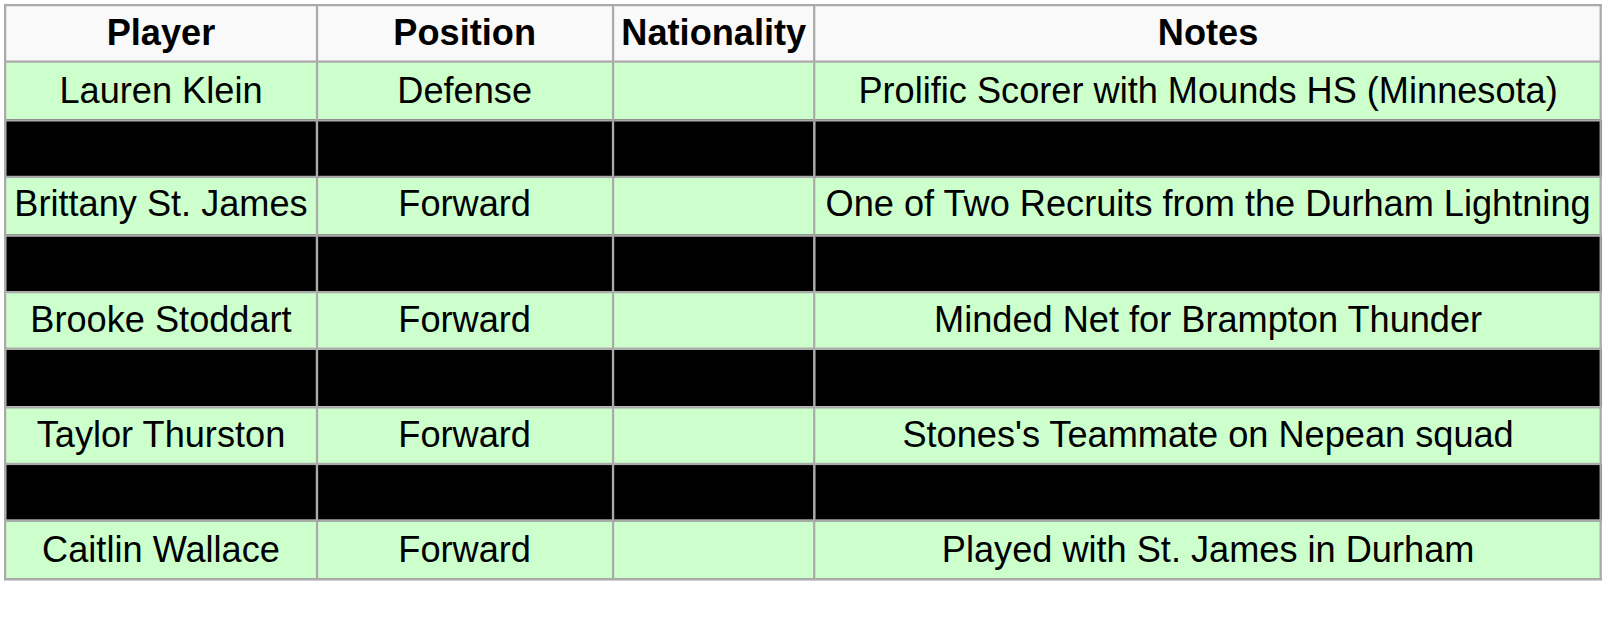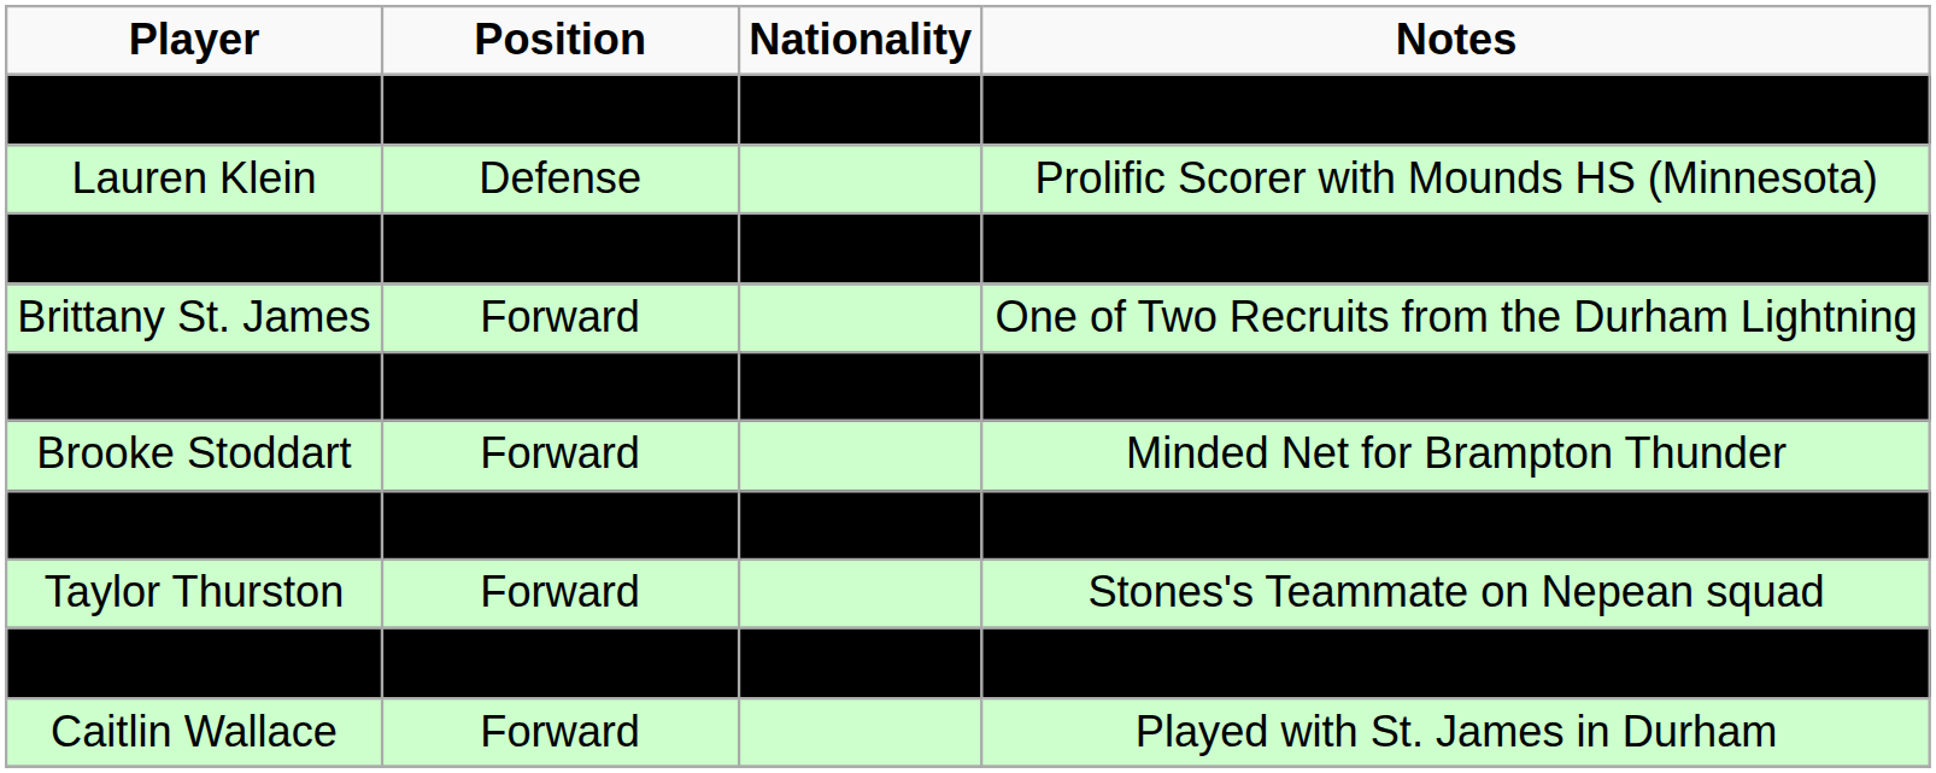 <table class="wikitable" width="80%">
 <tr align="center"  style=>
 <td><strong>Player</strong></td>
 <td><strong>Position</strong></td>
 <td><strong>Nationality</strong></td>
 <td><strong>Notes</strong></td>
+</tr>
+<tr align="center" bgcolor=" ">
+<td>Cassie Clayton</td>
+<td>Forward</td>
+<td></td>
+<td>Played with the Mississauga Jr. Chiefs</td>
 </tr>
 <tr align="center" bgcolor="#ccffcc">
 <td>Lauren Klein</td>
 <td>Defense</td>
 <td></td>
 <td>Prolific Scorer with Mounds HS (Minnesota)</td>
 </tr>
 <tr align="center" bgcolor=" ">
 <td>Jetta Rackleff</td>
 <td>Goaltender</td>
 <td></td>
 <td>Member of Team USA Inline Hockey Team</td>
 </tr>
 <tr align="center" bgcolor="#ccffcc">
 <td>Brittany St. James</td>
 <td>Forward</td>
 <td></td>
 <td>One of Two Recruits from the Durham Lightning</td>
 </tr>
 <tr align="center" bgcolor=" ">
 <td>Lindsay Stenason</td>
 <td>Forward</td>
 <td></td>
 <td><strong>Starred with Oakville Jr. Hornets</strong></td>
 </tr>
 <tr align="center" bgcolor="#ccffcc">
 <td>Brooke Stoddart</td>
 <td>Forward</td>
 <td></td>
 <td>Minded Net for Brampton Thunder</td>
 </tr>
 <tr align="center" bgcolor=" ">
 <td>Mackenzie Stone</td>
 <td>Forward</td>
 <td></td>
 <td>Played for the Nepean Wildcats</td>
 </tr>
 <tr align="center" bgcolor="#ccffcc">
 <td>Taylor Thurston</td>
 <td>Forward</td>
 <td></td>
 <td>Stones's Teammate on Nepean squad</td>
 </tr>
 <tr align="center" bgcolor=" ">
 <td>Dakota Waites</td>
 <td>Forward/Defense</td>
 <td></td>
 <td>Played with Stoney Creek Jr. Sabres</td>
 </tr>
 <tr align="center" bgcolor="#ccffcc">
 <td>Caitlin Wallace</td>
 <td>Forward</td>
 <td></td>
 <td>Played with St. James in Durham</td>
 </tr>
 <tr align="center" bgcolor=" ">
 </tr>
 </table>
